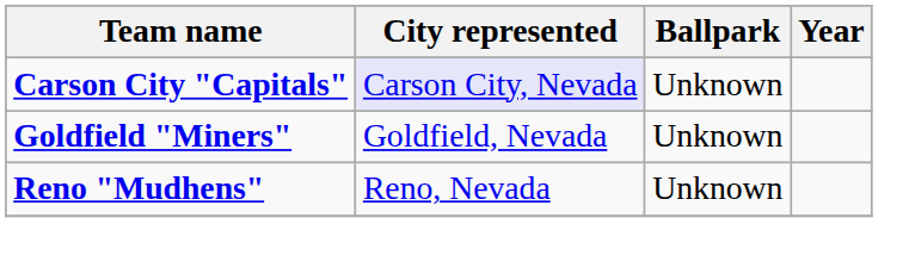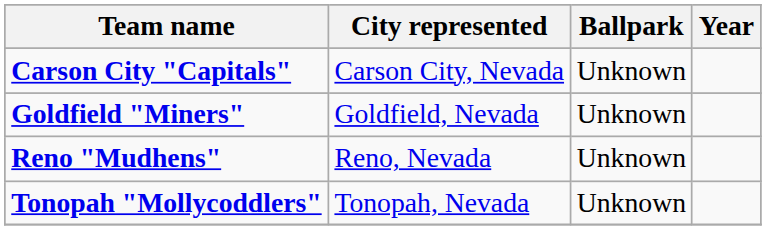 <table class="wikitable">
 <tr>
 <th>Team name</th>
 <th>City represented</th>
 <th>Ballpark</th>
 <th>Year</th>
 </tr>
 <tr>
 <td><strong><a href='#'>Carson City "Capitals"</a></strong></td>
-<td style="background: lavender;"><a href='#'>Carson City, Nevada</a></td>
+<td><a href='#'>Carson City, Nevada</a></td>
 <td>Unknown</td>
 <td></td>
 </tr>
 <tr>
 <td><strong><a href='#'>Goldfield "Miners"</a></strong></td>
 <td><a href='#'>Goldfield, Nevada</a></td>
 <td>Unknown</td>
 <td></td>
 </tr>
 <tr>
 <td><strong><a href='#'>Reno "Mudhens"</a></strong></td>
 <td><a href='#'>Reno, Nevada</a></td>
 <td>Unknown</td>
 <td></td>
 </tr>
 <tr>
+<td><strong><a href='#'>Tonopah "Mollycoddlers"</a></strong></td>
+<td><a href='#'>Tonopah, Nevada</a></td>
+<td>Unknown</td>
+<td></td>
+</tr>
+<tr>
 </tr>
 </table>
